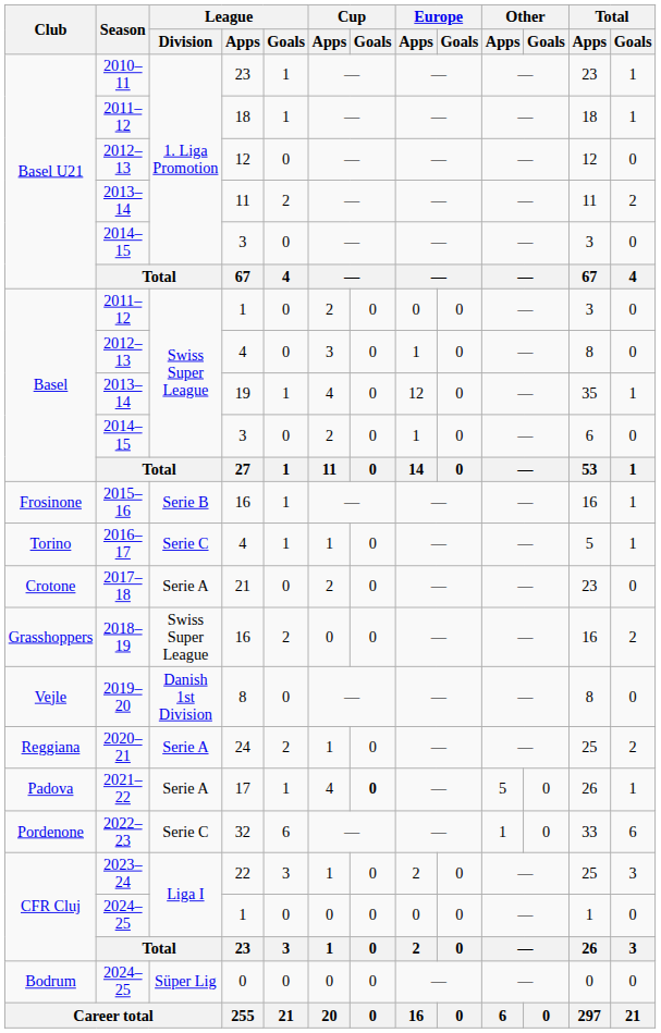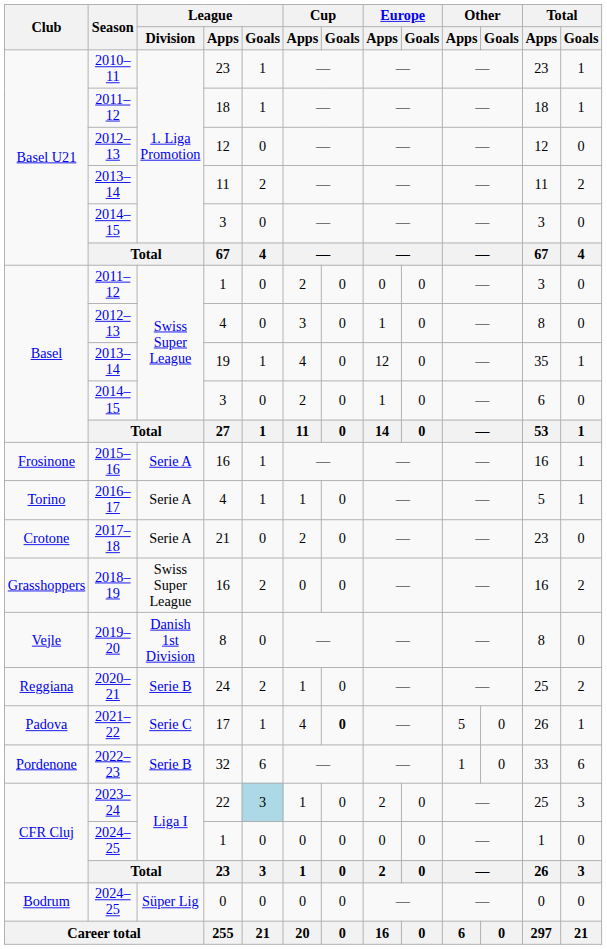 <table class="wikitable" style="text-align:center">
 <tr>
 <th rowspan="2">Club</th>
 <th rowspan="2">Season</th>
 <th colspan="3">League</th>
 <th colspan="2">Cup</th>
 <th colspan="2"><a href='#'>Europe</a></th>
 <th colspan="2">Other</th>
 <th colspan="2">Total</th>
 </tr>
 <tr>
 <th>Division</th>
 <th>Apps</th>
 <th>Goals</th>
 <th>Apps</th>
 <th>Goals</th>
 <th>Apps</th>
 <th>Goals</th>
 <th>Apps</th>
 <th>Goals</th>
 <th>Apps</th>
 <th>Goals</th>
 </tr>
 <tr>
 <td rowspan="6"><a href='#'>Basel U21</a></td>
 <td><a href='#'>2010–11</a></td>
 <td rowspan="5"><a href='#'>1. Liga Promotion</a></td>
 <td>23</td>
 <td>1</td>
 <td colspan="2">—</td>
 <td colspan="2">—</td>
 <td colspan="2">—</td>
 <td>23</td>
 <td>1</td>
 </tr>
 <tr>
 <td><a href='#'>2011–12</a></td>
 <td>18</td>
 <td>1</td>
 <td colspan="2">—</td>
 <td colspan="2">—</td>
 <td colspan="2">—</td>
 <td>18</td>
 <td>1</td>
 </tr>
 <tr>
 <td><a href='#'>2012–13</a></td>
 <td>12</td>
 <td>0</td>
 <td colspan="2">—</td>
 <td colspan="2">—</td>
 <td colspan="2">—</td>
 <td>12</td>
 <td>0</td>
 </tr>
 <tr>
 <td><a href='#'>2013–14</a></td>
 <td>11</td>
 <td>2</td>
 <td colspan="2">—</td>
 <td colspan="2">—</td>
 <td colspan="2">—</td>
 <td>11</td>
 <td>2</td>
 </tr>
 <tr>
 <td><a href='#'>2014–15</a></td>
 <td>3</td>
 <td>0</td>
 <td colspan="2">—</td>
 <td colspan="2">—</td>
 <td colspan="2">—</td>
 <td>3</td>
 <td>0</td>
 </tr>
 <tr>
 <th colspan="2">Total</th>
 <th>67</th>
 <th>4</th>
 <th colspan="2">—</th>
 <th colspan="2">—</th>
 <th colspan="2">—</th>
 <th>67</th>
 <th>4</th>
 </tr>
 <tr>
 <td rowspan="5"><a href='#'>Basel</a></td>
 <td><a href='#'>2011–12</a></td>
 <td rowspan="4"><a href='#'>Swiss Super League</a></td>
 <td>1</td>
 <td>0</td>
 <td>2</td>
 <td>0</td>
 <td>0</td>
 <td>0</td>
 <td colspan="2">—</td>
 <td>3</td>
 <td>0</td>
 </tr>
 <tr>
 <td><a href='#'>2012–13</a></td>
 <td>4</td>
 <td>0</td>
 <td>3</td>
 <td>0</td>
 <td>1</td>
 <td>0</td>
 <td colspan="2">—</td>
 <td>8</td>
 <td>0</td>
 </tr>
 <tr>
 <td><a href='#'>2013–14</a></td>
 <td>19</td>
 <td>1</td>
 <td>4</td>
 <td>0</td>
 <td>12</td>
 <td>0</td>
 <td colspan="2">—</td>
 <td>35</td>
 <td>1</td>
 </tr>
 <tr>
 <td><a href='#'>2014–15</a></td>
 <td>3</td>
 <td>0</td>
 <td>2</td>
 <td>0</td>
 <td>1</td>
 <td>0</td>
 <td colspan="2">—</td>
 <td>6</td>
 <td>0</td>
 </tr>
 <tr>
 <th colspan="2">Total</th>
 <th>27</th>
 <th>1</th>
 <th>11</th>
 <th>0</th>
 <th>14</th>
 <th>0</th>
 <th colspan="2">—</th>
 <th>53</th>
 <th>1</th>
 </tr>
 <tr>
 <td><a href='#'>Frosinone</a></td>
 <td><a href='#'>2015–16</a></td>
-<td><a href='#'>Serie B</a></td>
+<td><a href='#'>Serie A</a></td>
 <td>16</td>
 <td>1</td>
 <td colspan="2">—</td>
 <td colspan="2">—</td>
 <td colspan="2">—</td>
 <td>16</td>
 <td>1</td>
 </tr>
 <tr>
 <td><a href='#'>Torino</a></td>
 <td><a href='#'>2016–17</a></td>
-<td><a href='#'>Serie C</a></td>
+<td>Serie A</td>
 <td>4</td>
 <td>1</td>
 <td>1</td>
 <td>0</td>
 <td colspan="2">—</td>
 <td colspan="2">—</td>
 <td>5</td>
 <td>1</td>
 </tr>
 <tr>
 <td><a href='#'>Crotone</a></td>
 <td><a href='#'>2017–18</a></td>
 <td>Serie A</td>
 <td>21</td>
 <td>0</td>
 <td>2</td>
 <td>0</td>
 <td colspan="2">—</td>
 <td colspan="2">—</td>
 <td>23</td>
 <td>0</td>
 </tr>
 <tr>
 <td><a href='#'>Grasshoppers</a></td>
 <td><a href='#'>2018–19</a></td>
 <td>Swiss Super League</td>
 <td>16</td>
 <td>2</td>
 <td>0</td>
 <td>0</td>
 <td colspan="2">—</td>
 <td colspan="2">—</td>
 <td>16</td>
 <td>2</td>
 </tr>
 <tr>
 <td rowspan="1" valign="center"><a href='#'>Vejle</a></td>
 <td><a href='#'>2019–20</a></td>
 <td rowspan="1"><a href='#'>Danish 1st Division</a></td>
 <td>8</td>
 <td>0</td>
 <td colspan="2">—</td>
 <td colspan="2">—</td>
 <td colspan="2">—</td>
 <td>8</td>
 <td>0</td>
 </tr>
 <tr>
 <td><a href='#'>Reggiana</a></td>
 <td><a href='#'>2020–21</a></td>
-<td><a href='#'>Serie A</a></td>
+<td><a href='#'>Serie B</a></td>
 <td>24</td>
 <td>2</td>
 <td>1</td>
 <td>0</td>
 <td colspan="2">—</td>
 <td colspan="2">—</td>
 <td>25</td>
 <td>2</td>
 </tr>
 <tr>
 <td><a href='#'>Padova</a></td>
 <td><a href='#'>2021–22</a></td>
-<td>Serie A</td>
+<td><a href='#'>Serie C</a></td>
 <td>17</td>
 <td>1</td>
 <td>4</td>
 <td><strong>0</strong></td>
 <td colspan="2">—</td>
 <td>5</td>
 <td>0</td>
 <td>26</td>
 <td>1</td>
 </tr>
 <tr>
 <td><a href='#'>Pordenone</a></td>
 <td><a href='#'>2022–23</a></td>
-<td>Serie C</td>
+<td><a href='#'>Serie B</a></td>
 <td>32</td>
 <td>6</td>
 <td colspan="2">—</td>
 <td colspan="2">—</td>
 <td>1</td>
 <td>0</td>
 <td>33</td>
 <td>6</td>
 </tr>
 <tr>
 <td rowspan="3"><a href='#'>CFR Cluj</a></td>
 <td><a href='#'>2023–24</a></td>
 <td rowspan="2"><a href='#'>Liga I</a></td>
 <td>22</td>
-<td>3</td>
+<td style="background: lightblue;">3</td>
 <td>1</td>
 <td>0</td>
 <td>2</td>
 <td>0</td>
 <td colspan="2">—</td>
 <td>25</td>
 <td>3</td>
 </tr>
 <tr>
 <td><a href='#'>2024–25</a></td>
 <td>1</td>
 <td>0</td>
 <td>0</td>
 <td>0</td>
 <td>0</td>
 <td>0</td>
 <td colspan="2">—</td>
 <td>1</td>
 <td>0</td>
 </tr>
 <tr>
 <th colspan="2">Total</th>
 <th>23</th>
 <th>3</th>
 <th>1</th>
 <th>0</th>
 <th>2</th>
 <th>0</th>
 <th colspan="2">—</th>
 <th>26</th>
 <th>3</th>
 </tr>
 <tr>
 <td><a href='#'>Bodrum</a></td>
 <td><a href='#'>2024–25</a></td>
 <td><a href='#'>Süper Lig</a></td>
 <td>0</td>
 <td>0</td>
 <td>0</td>
 <td>0</td>
 <td colspan="2">—</td>
 <td colspan="2">—</td>
 <td>0</td>
 <td>0</td>
 </tr>
 <tr>
 <th colspan="3">Career total</th>
 <th>255</th>
 <th>21</th>
 <th>20</th>
 <th>0</th>
 <th>16</th>
 <th>0</th>
 <th>6</th>
 <th>0</th>
 <th>297</th>
 <th>21</th>
 </tr>
 </table>
